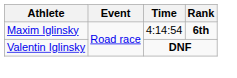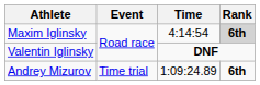 <table class=wikitable style="font-size:90%">
 <tr>
 <th>Athlete</th>
 <th>Event</th>
 <th>Time</th>
 <th>Rank</th>
 </tr>
 <tr>
 <td><a href='#'>Maxim Iglinsky</a></td>
 <td rowspan=2><a href='#'>Road race</a></td>
 <td align=center>4:14:54</td>
-<td align=center><strong>6th</strong></td>
+<td align=center style="background: lightgrey;"><strong>6th</strong></td>
 </tr>
 <tr>
 <td><a href='#'>Valentin Iglinsky</a></td>
 <td align=center colspan=2><strong>DNF</strong></td>
 </tr>
+<tr>
+<td><a href='#'>Andrey Mizurov</a></td>
+<td><a href='#'>Time trial</a></td>
+<td align=center>1:09:24.89</td>
+<td align=center><strong>6th</strong></td>
+</tr>
 </table>
